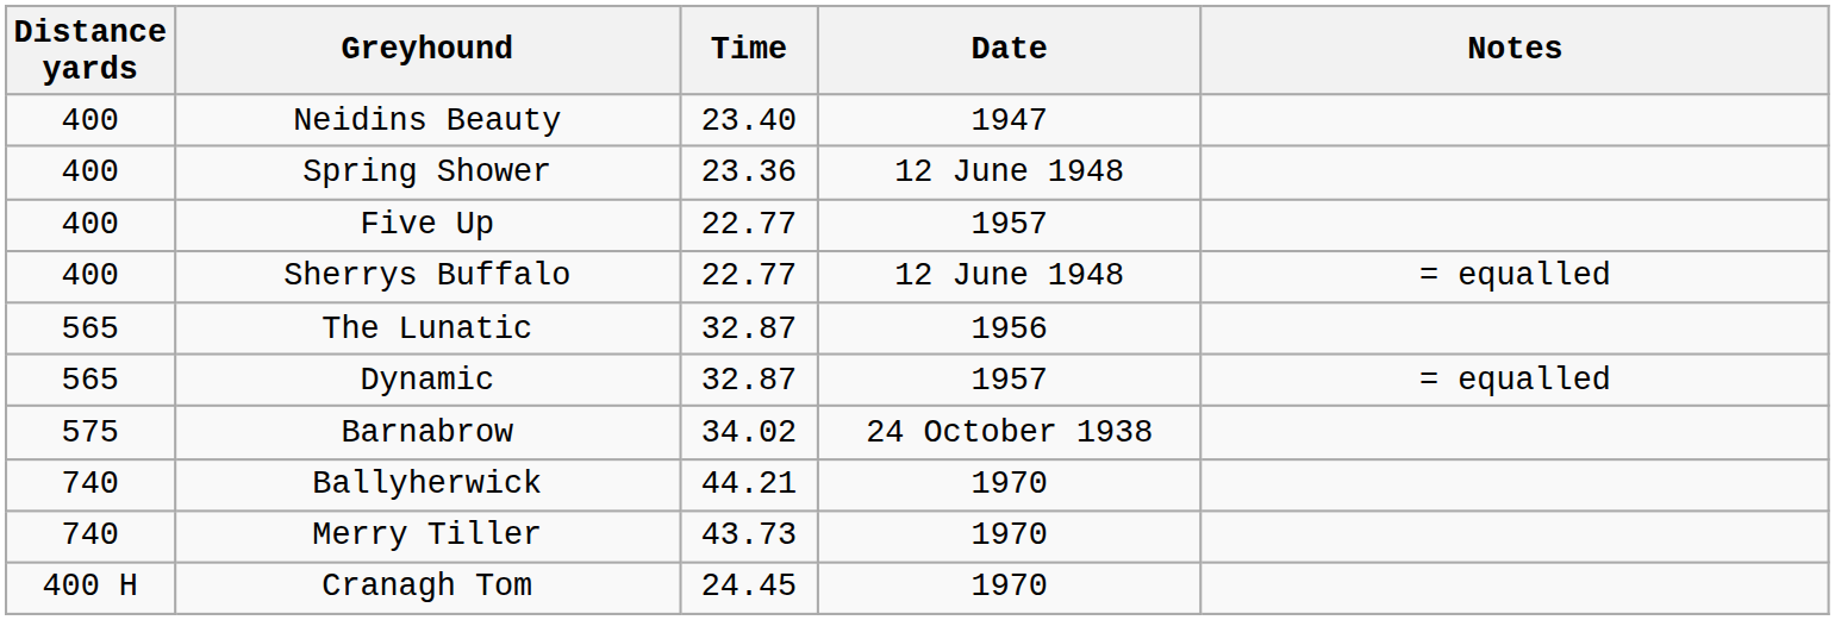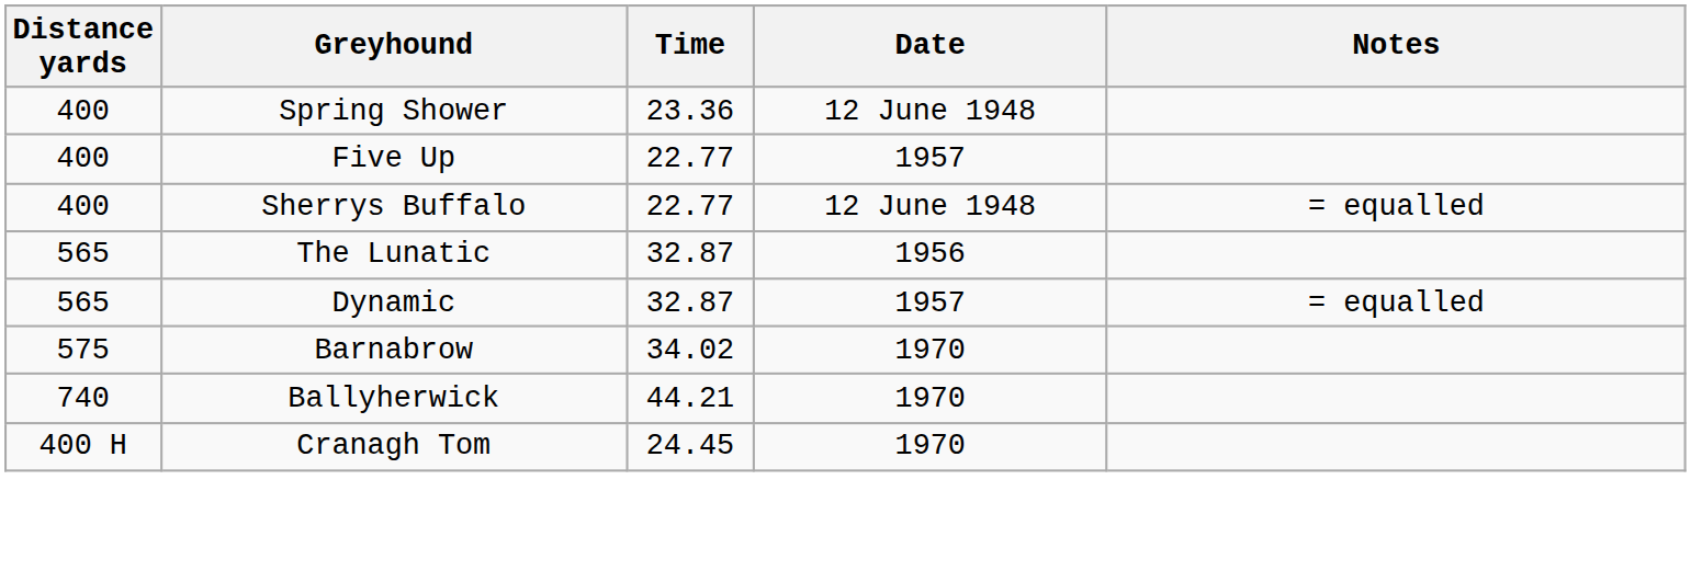 <table class="wikitable" style="font-size: 100%">
 <tr>
 <th width=50>Distance <br>yards</th>
 <th width=200>Greyhound</th>
 <th width=50>Time</th>
 <th width=150>Date</th>
 <th width=250>Notes</th>
-</tr>
-<tr align=center>
-<td>400</td>
-<td>Neidins Beauty</td>
-<td>23.40</td>
-<td>1947</td>
-<td></td>
 </tr>
 <tr align=center>
 <td>400</td>
 <td>Spring Shower</td>
 <td>23.36</td>
 <td>12 June 1948</td>
 <td></td>
 </tr>
 <tr align=center>
 <td>400</td>
 <td>Five Up</td>
 <td>22.77</td>
 <td>1957</td>
 <td></td>
 </tr>
 <tr align=center>
 <td>400</td>
 <td>Sherrys Buffalo</td>
 <td>22.77</td>
 <td>12 June 1948</td>
 <td>= equalled</td>
 </tr>
 <tr align=center>
 <td>565</td>
 <td>The Lunatic</td>
 <td>32.87</td>
 <td>1956</td>
 <td></td>
 </tr>
 <tr align=center>
 <td>565</td>
 <td>Dynamic</td>
 <td>32.87</td>
 <td>1957</td>
 <td>= equalled</td>
 </tr>
 <tr align=center>
 <td>575</td>
 <td>Barnabrow</td>
 <td>34.02</td>
-<td>24 October 1938</td>
+<td>1970</td>
 <td></td>
 </tr>
 <tr align=center>
 <td>740</td>
 <td>Ballyherwick</td>
 <td>44.21</td>
-<td>1970</td>
-<td></td>
-</tr>
-<tr align=center>
-<td>740</td>
-<td>Merry Tiller</td>
-<td>43.73</td>
 <td>1970</td>
 <td></td>
 </tr>
 <tr align=center>
 <td>400 H</td>
 <td>Cranagh Tom</td>
 <td>24.45</td>
 <td>1970</td>
 <td></td>
 </tr>
 </table>
